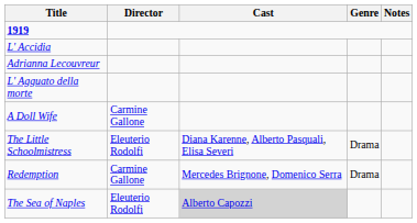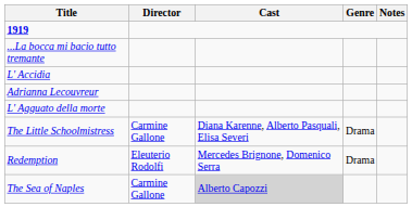 <table class="wikitable">
 <tr>
 <th>Title</th>
 <th>Director</th>
 <th>Cast</th>
 <th>Genre</th>
 <th>Notes</th>
 </tr>
 <tr>
 <td><strong><a href='#'>1919</a></strong></td>
+</tr>
+<tr>
+<td><em><a href='#'>...La bocca mi bacio tutto tremante</a></em></td>
+<td></td>
+<td></td>
+<td></td>
+<td></td>
 </tr>
 <tr>
 <td><em><a href='#'>L' Accidia</a></em></td>
 <td></td>
 <td></td>
 <td></td>
 <td></td>
 </tr>
 <tr>
 <td><em><a href='#'>Adrianna Lecouvreur</a></em></td>
 <td></td>
 <td></td>
 <td></td>
 <td></td>
 </tr>
 <tr>
 <td><em><a href='#'>L' Agguato della morte</a></em></td>
 <td></td>
 <td></td>
 <td></td>
 <td></td>
 </tr>
 <tr>
-<td><em><a href='#'>A Doll Wife</a></em></td>
+<td><em><a href='#'>The Little Schoolmistress</a></em></td>
 <td><a href='#'>Carmine Gallone</a></td>
-<td></td>
-<td></td>
-<td></td>
-</tr>
-<tr>
-<td><em><a href='#'>The Little Schoolmistress</a></em></td>
-<td><a href='#'>Eleuterio Rodolfi</a></td>
 <td><a href='#'>Diana Karenne</a>, <a href='#'>Alberto Pasquali</a>, <a href='#'>Elisa Severi</a></td>
 <td>Drama</td>
 <td></td>
 </tr>
 <tr>
 <td><em><a href='#'>Redemption</a></em></td>
-<td><a href='#'>Carmine Gallone</a></td>
+<td><a href='#'>Eleuterio Rodolfi</a></td>
 <td><a href='#'>Mercedes Brignone</a>, <a href='#'>Domenico Serra</a></td>
 <td>Drama</td>
 <td></td>
 </tr>
 <tr>
 <td><em><a href='#'>The Sea of Naples</a></em></td>
-<td><a href='#'>Eleuterio Rodolfi</a></td>
+<td><a href='#'>Carmine Gallone</a></td>
 <td style="background: lightgrey;"><a href='#'>Alberto Capozzi</a></td>
 <td></td>
 <td><br></td>
 </tr>
 </table>
